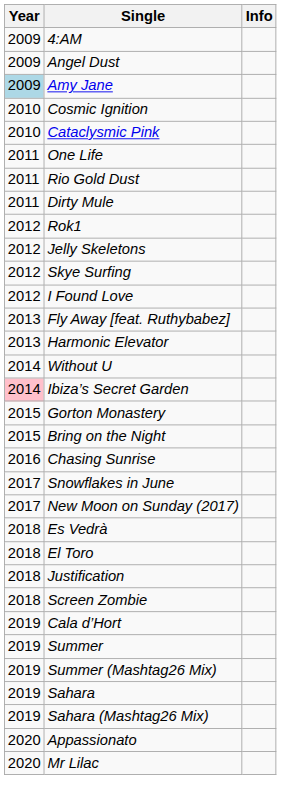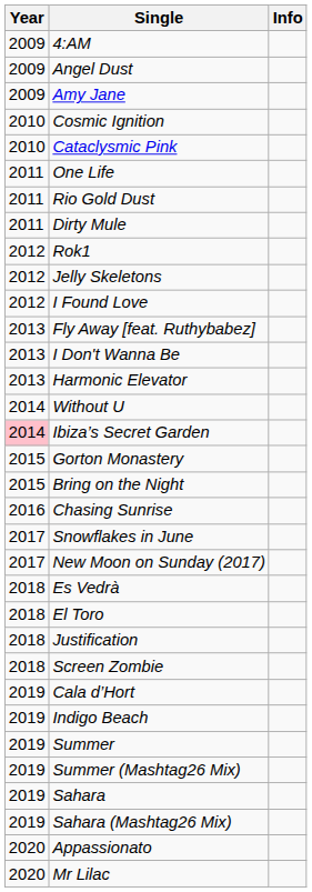 <table class="wikitable">
 <tr>
 <th>Year</th>
 <th>Single</th>
 <th>Info</th>
 </tr>
 <tr>
 <td>2009</td>
 <td><em>4:AM</em></td>
 <td></td>
 </tr>
 <tr>
 <td>2009</td>
 <td><em>Angel Dust</em></td>
 <td></td>
 </tr>
 <tr>
-<td style="background: lightblue;">2009</td>
+<td>2009</td>
 <td><em><a href='#'>Amy Jane</a></em></td>
 <td></td>
 </tr>
 <tr>
 <td>2010</td>
 <td><em>Cosmic Ignition</em></td>
 <td></td>
 </tr>
 <tr>
 <td>2010</td>
 <td><em><a href='#'>Cataclysmic Pink</a></em></td>
 <td></td>
 </tr>
 <tr>
 <td>2011</td>
 <td><em>One Life</em></td>
 <td></td>
 </tr>
 <tr>
 <td>2011</td>
 <td><em>Rio Gold Dust</em></td>
 <td></td>
 </tr>
 <tr>
 <td>2011</td>
 <td><em>Dirty Mule</em></td>
 <td></td>
 </tr>
 <tr>
 <td>2012</td>
 <td><em>Rok1</em></td>
 <td></td>
 </tr>
 <tr>
 <td>2012</td>
 <td><em>Jelly Skeletons</em></td>
 <td></td>
 </tr>
 <tr>
 <td>2012</td>
-<td><em>Skye Surfing</em></td>
-<td></td>
-</tr>
-<tr>
-<td>2012</td>
 <td><em>I Found Love</em></td>
 <td></td>
 </tr>
 <tr>
 <td>2013</td>
 <td><em>Fly Away [feat. Ruthybabez]</em></td>
+<td></td>
+</tr>
+<tr>
+<td>2013</td>
+<td><em>I Don't Wanna Be</em></td>
 <td></td>
 </tr>
 <tr>
 <td>2013</td>
 <td><em>Harmonic Elevator</em></td>
 <td></td>
 </tr>
 <tr>
 <td>2014</td>
 <td><em>Without U</em></td>
 <td></td>
 </tr>
 <tr>
 <td style="background: pink;">2014</td>
 <td><em>Ibiza’s Secret Garden</em></td>
 <td></td>
 </tr>
 <tr>
 <td>2015</td>
 <td><em>Gorton Monastery</em></td>
 <td></td>
 </tr>
 <tr>
 <td>2015</td>
 <td><em>Bring on the Night</em></td>
 <td></td>
 </tr>
 <tr>
 <td>2016</td>
 <td><em>Chasing Sunrise</em></td>
 <td></td>
 </tr>
 <tr>
 <td>2017</td>
 <td><em>Snowflakes in June</em></td>
 <td></td>
 </tr>
 <tr>
 <td>2017</td>
 <td><em>New Moon on Sunday (2017)</em></td>
 <td></td>
 </tr>
 <tr>
 <td>2018</td>
 <td><em>Es Vedrà</em></td>
 <td></td>
 </tr>
 <tr>
 <td>2018</td>
 <td><em>El Toro</em></td>
 <td></td>
 </tr>
 <tr>
 <td>2018</td>
 <td><em>Justification</em></td>
 <td></td>
 </tr>
 <tr>
 <td>2018</td>
 <td><em>Screen Zombie</em></td>
 <td></td>
 </tr>
 <tr>
 <td>2019</td>
 <td><em>Cala d’Hort</em></td>
 <td></td>
 </tr>
 <tr>
 <td>2019</td>
+<td><em>Indigo Beach</em></td>
+<td></td>
+</tr>
+<tr>
+<td>2019</td>
 <td><em>Summer</em></td>
 <td></td>
 </tr>
 <tr>
 <td>2019</td>
 <td><em>Summer (Mashtag26 Mix)</em></td>
 <td></td>
 </tr>
 <tr>
 <td>2019</td>
 <td><em>Sahara</em></td>
 <td></td>
 </tr>
 <tr>
 <td>2019</td>
 <td><em>Sahara (Mashtag26 Mix)</em></td>
 <td></td>
 </tr>
 <tr>
 <td>2020</td>
 <td><em>Appassionato</em></td>
 <td></td>
 </tr>
 <tr>
 <td>2020</td>
 <td><em>Mr Lilac</em></td>
 <td></td>
 </tr>
 </table>
